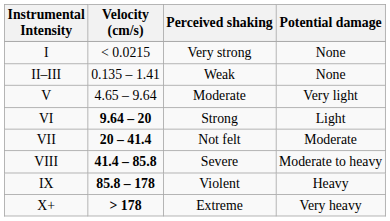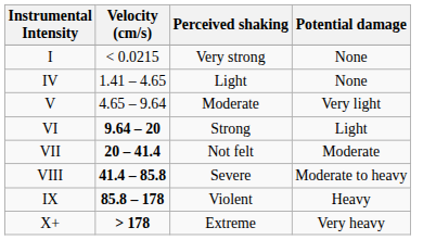 <table class="wikitable" style="font-size: 100%; text-align: left; ">
 <tr>
 <th align="center">Instrumental<br>Intensity</th>
 <th align="center">Velocity<br>(cm/s)</th>
 <th align="center">Perceived shaking</th>
 <th align="center">Potential damage</th>
 </tr>
 <tr>
 </tr>
 <tr>
 <td align="center">I</td>
 <td align="center">< 0.0215</td>
 <td align="center">Very strong</td>
 <td align="center">None</td>
 </tr>
 <tr>
-<td align="center">II–III</td>
-<td align="center">0.135 – 1.41</td>
-<td align="center">Weak</td>
+<td align="center">IV</td>
+<td align="center">1.41 – 4.65</td>
+<td align="center">Light</td>
 <td align="center">None</td>
 </tr>
 <tr>
 <td align="center">V</td>
 <td align="center">4.65 – 9.64</td>
 <td align="center">Moderate</td>
 <td align="center">Very light</td>
 </tr>
 <tr>
 <td align="center">VI</td>
 <td align="center"><strong>9.64 – 20</strong></td>
 <td align="center">Strong</td>
 <td align="center">Light</td>
 </tr>
 <tr>
 <td align="center">VII</td>
 <td align="center"><strong>20 – 41.4</strong></td>
 <td align="center">Not felt</td>
 <td align="center">Moderate</td>
 </tr>
 <tr>
 <td align="center">VIII</td>
 <td align="center"><strong>41.4 – 85.8</strong></td>
 <td align="center">Severe</td>
 <td align="center">Moderate to heavy</td>
 </tr>
 <tr>
 <td align="center">IX</td>
 <td align="center"><strong>85.8 – 178</strong></td>
 <td align="center">Violent</td>
 <td align="center">Heavy</td>
 </tr>
 <tr>
 <td align="center">X+</td>
 <td align="center"><strong>> 178</strong></td>
 <td align="center">Extreme</td>
 <td align="center">Very heavy</td>
 </tr>
 </table>
